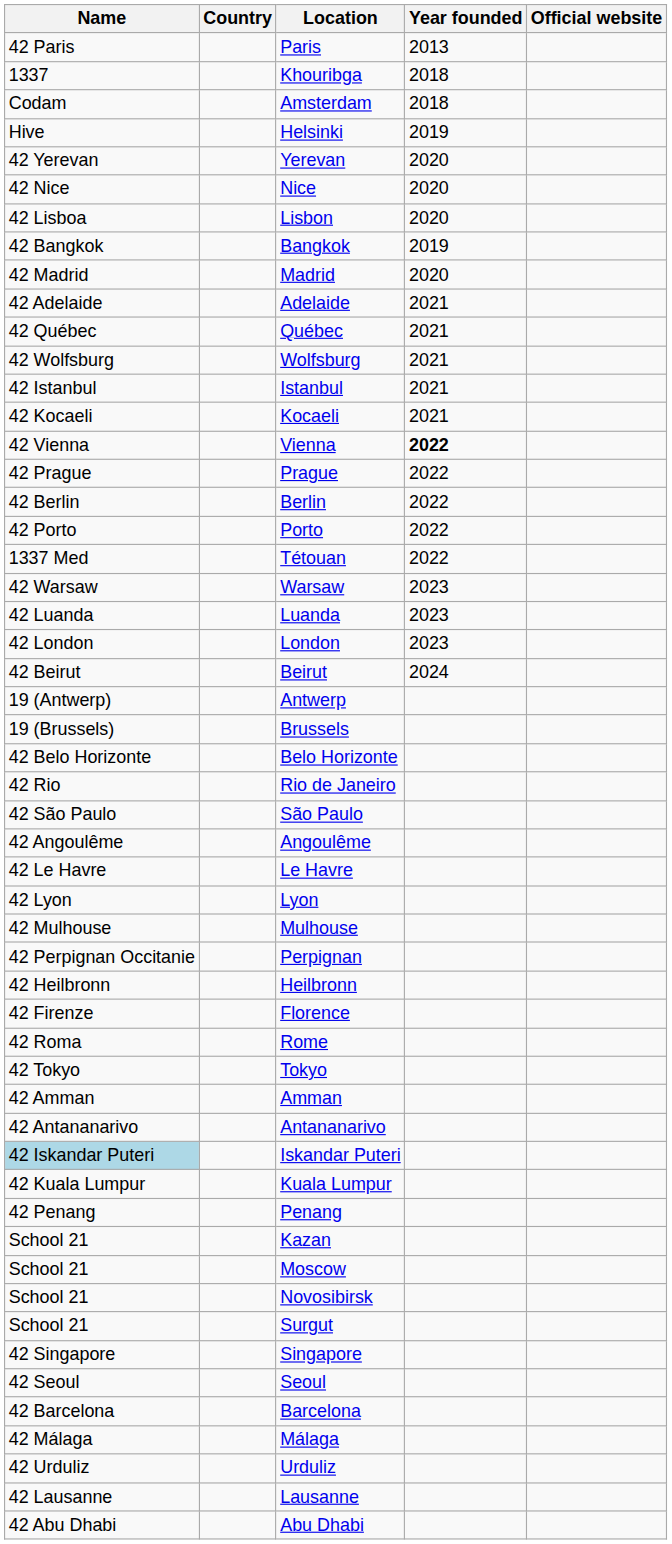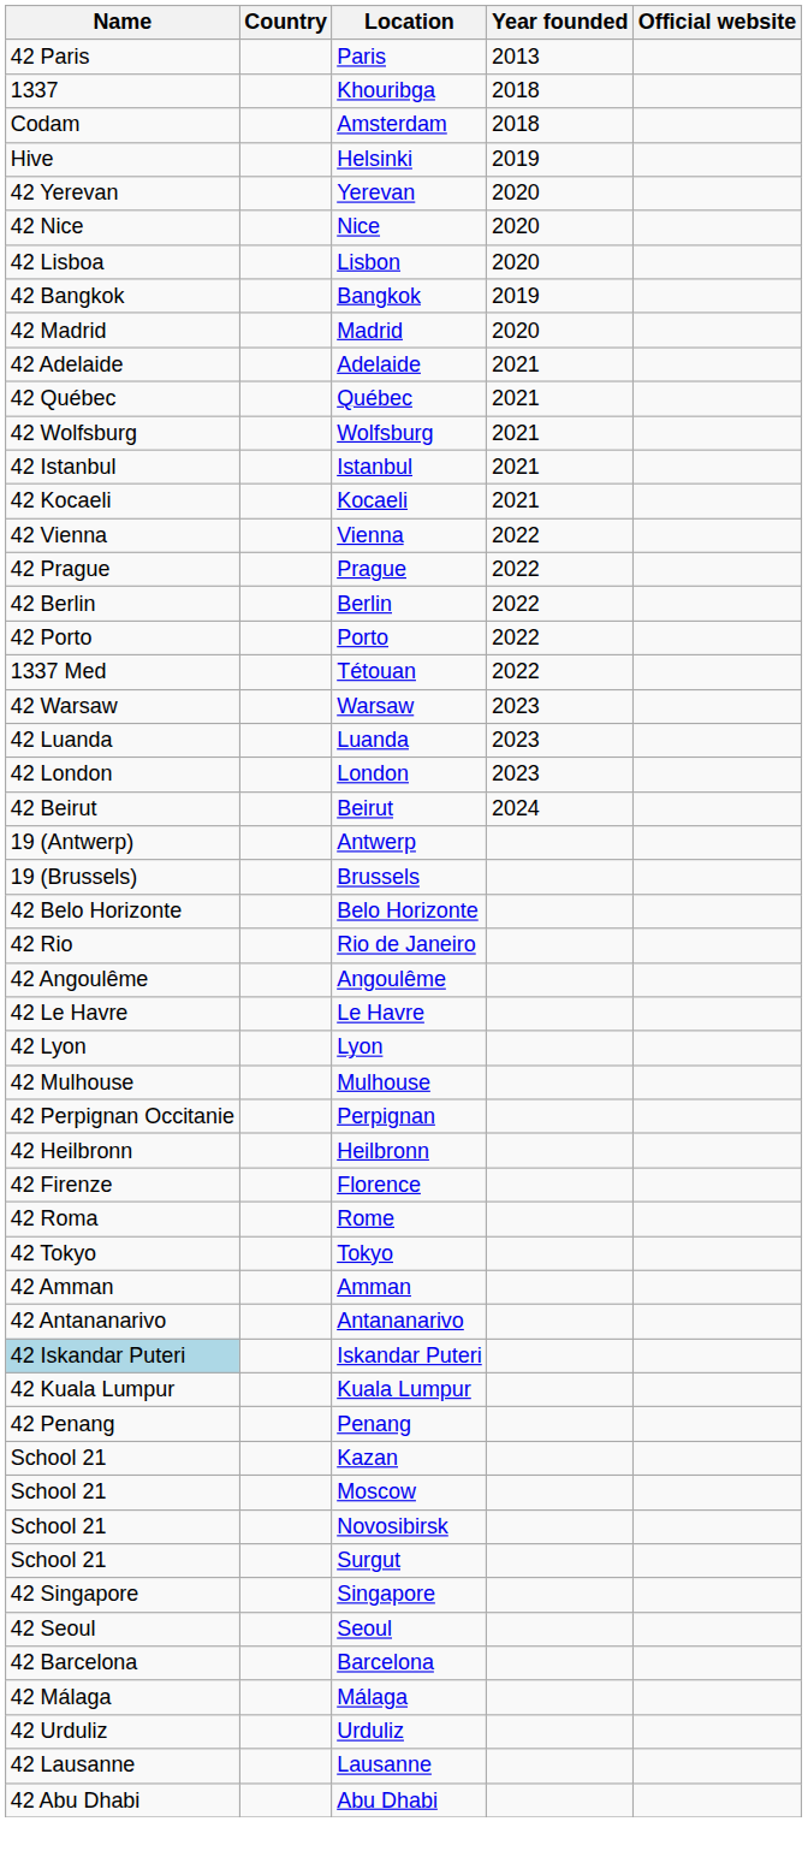 <table class="wikitable sortable static-row-numbers">
 <tr>
 <th>Name</th>
 <th>Country</th>
 <th>Location</th>
 <th>Year founded</th>
 <th>Official website</th>
 </tr>
 <tr>
 <td>42 Paris</td>
 <td></td>
 <td><a href='#'>Paris</a></td>
 <td>2013</td>
 <td></td>
 </tr>
 <tr>
 <td>1337</td>
 <td></td>
 <td><a href='#'>Khouribga</a></td>
 <td>2018</td>
 <td></td>
 </tr>
 <tr>
 <td>Codam</td>
 <td></td>
 <td><a href='#'>Amsterdam</a></td>
 <td>2018</td>
 <td></td>
 </tr>
 <tr>
 <td>Hive</td>
 <td></td>
 <td><a href='#'>Helsinki</a></td>
 <td>2019</td>
 <td></td>
 </tr>
 <tr>
 <td>42 Yerevan</td>
 <td></td>
 <td><a href='#'>Yerevan</a></td>
 <td>2020</td>
 <td></td>
 </tr>
 <tr>
 <td>42 Nice</td>
 <td></td>
 <td><a href='#'>Nice</a></td>
 <td>2020</td>
 <td></td>
 </tr>
 <tr>
 <td>42 Lisboa</td>
 <td></td>
 <td><a href='#'>Lisbon</a></td>
 <td>2020</td>
 <td></td>
 </tr>
 <tr>
 <td>42 Bangkok</td>
 <td></td>
 <td><a href='#'>Bangkok</a></td>
 <td>2019</td>
 <td></td>
 </tr>
 <tr>
 <td>42 Madrid</td>
 <td></td>
 <td><a href='#'>Madrid</a></td>
 <td>2020</td>
 <td></td>
 </tr>
 <tr>
 <td>42 Adelaide</td>
 <td></td>
 <td><a href='#'>Adelaide</a></td>
 <td>2021</td>
 <td></td>
 </tr>
 <tr>
 <td>42 Québec</td>
 <td></td>
 <td><a href='#'>Québec</a></td>
 <td>2021</td>
 <td></td>
 </tr>
 <tr>
 <td>42 Wolfsburg</td>
 <td></td>
 <td><a href='#'>Wolfsburg</a></td>
 <td>2021</td>
 <td></td>
 </tr>
 <tr>
 <td>42 Istanbul</td>
 <td></td>
 <td><a href='#'>Istanbul</a></td>
 <td>2021</td>
 <td></td>
 </tr>
 <tr>
 <td>42 Kocaeli</td>
 <td></td>
 <td><a href='#'>Kocaeli</a></td>
 <td>2021</td>
 <td></td>
 </tr>
 <tr>
 <td>42 Vienna</td>
 <td></td>
 <td><a href='#'>Vienna</a></td>
-<td><strong>2022</strong></td>
+<td>2022</td>
 <td></td>
 </tr>
 <tr>
 <td>42 Prague</td>
 <td></td>
 <td><a href='#'>Prague</a></td>
 <td>2022</td>
 <td></td>
 </tr>
 <tr>
 <td>42 Berlin</td>
 <td></td>
 <td><a href='#'>Berlin</a></td>
 <td>2022</td>
 <td></td>
 </tr>
 <tr>
 <td>42 Porto</td>
 <td></td>
 <td><a href='#'>Porto</a></td>
 <td>2022</td>
 <td></td>
 </tr>
 <tr>
 <td>1337 Med</td>
 <td></td>
 <td><a href='#'>Tétouan</a></td>
 <td>2022</td>
 <td></td>
 </tr>
 <tr>
 <td>42 Warsaw</td>
 <td></td>
 <td><a href='#'>Warsaw</a></td>
 <td>2023</td>
 <td></td>
 </tr>
 <tr>
 <td>42 Luanda</td>
 <td></td>
 <td><a href='#'>Luanda</a></td>
 <td>2023</td>
 <td></td>
 </tr>
 <tr>
 <td>42 London</td>
 <td></td>
 <td><a href='#'>London</a></td>
 <td>2023</td>
 <td></td>
 </tr>
 <tr>
 <td>42 Beirut</td>
 <td></td>
 <td><a href='#'>Beirut</a></td>
 <td>2024</td>
 <td></td>
 </tr>
 <tr>
 <td>19 (Antwerp)</td>
 <td></td>
 <td><a href='#'>Antwerp</a></td>
 <td></td>
 <td></td>
 </tr>
 <tr>
 <td>19 (Brussels)</td>
 <td></td>
 <td><a href='#'>Brussels</a></td>
 <td></td>
 <td></td>
 </tr>
 <tr>
 <td>42 Belo Horizonte</td>
 <td></td>
 <td><a href='#'>Belo Horizonte</a></td>
 <td></td>
 <td></td>
 </tr>
 <tr>
 <td>42 Rio</td>
 <td></td>
 <td><a href='#'>Rio de Janeiro</a></td>
-<td></td>
-<td></td>
-</tr>
-<tr>
-<td>42 São Paulo</td>
-<td></td>
-<td><a href='#'>São Paulo</a></td>
 <td></td>
 <td></td>
 </tr>
 <tr>
 <td>42 Angoulême</td>
 <td></td>
 <td><a href='#'>Angoulême</a></td>
 <td></td>
 <td></td>
 </tr>
 <tr>
 <td>42 Le Havre</td>
 <td></td>
 <td><a href='#'>Le Havre</a></td>
 <td></td>
 <td></td>
 </tr>
 <tr>
 <td>42 Lyon</td>
 <td></td>
 <td><a href='#'>Lyon</a></td>
 <td></td>
 <td></td>
 </tr>
 <tr>
 <td>42 Mulhouse</td>
 <td></td>
 <td><a href='#'>Mulhouse</a></td>
 <td></td>
 <td></td>
 </tr>
 <tr>
 <td>42 Perpignan Occitanie</td>
 <td></td>
 <td><a href='#'>Perpignan</a></td>
 <td></td>
 <td></td>
 </tr>
 <tr>
 <td>42 Heilbronn</td>
 <td></td>
 <td><a href='#'>Heilbronn</a></td>
 <td></td>
 <td></td>
 </tr>
 <tr>
 <td>42 Firenze</td>
 <td></td>
 <td><a href='#'>Florence</a></td>
 <td></td>
 <td></td>
 </tr>
 <tr>
 <td>42 Roma</td>
 <td></td>
 <td><a href='#'>Rome</a></td>
 <td></td>
 <td></td>
 </tr>
 <tr>
 <td>42 Tokyo</td>
 <td></td>
 <td><a href='#'>Tokyo</a></td>
 <td></td>
 <td></td>
 </tr>
 <tr>
 <td>42 Amman</td>
 <td></td>
 <td><a href='#'>Amman</a></td>
 <td></td>
 <td></td>
 </tr>
 <tr>
 <td>42 Antananarivo</td>
 <td></td>
 <td><a href='#'>Antananarivo</a></td>
 <td></td>
 <td></td>
 </tr>
 <tr>
 <td style="background: lightblue;">42 Iskandar Puteri</td>
 <td></td>
 <td><a href='#'>Iskandar Puteri</a></td>
 <td></td>
 <td></td>
 </tr>
 <tr>
 <td>42 Kuala Lumpur</td>
 <td></td>
 <td><a href='#'>Kuala Lumpur</a></td>
 <td></td>
 <td></td>
 </tr>
 <tr>
 <td>42 Penang</td>
 <td></td>
 <td><a href='#'>Penang</a></td>
 <td></td>
 <td></td>
 </tr>
 <tr>
 <td>School 21</td>
 <td></td>
 <td><a href='#'>Kazan</a></td>
 <td></td>
 <td></td>
 </tr>
 <tr>
 <td>School 21</td>
 <td></td>
 <td><a href='#'>Moscow</a></td>
 <td></td>
 <td></td>
 </tr>
 <tr>
 <td>School 21</td>
 <td></td>
 <td><a href='#'>Novosibirsk</a></td>
 <td></td>
 <td></td>
 </tr>
 <tr>
 <td>School 21</td>
 <td></td>
 <td><a href='#'>Surgut</a></td>
 <td></td>
 <td></td>
 </tr>
 <tr>
 <td>42 Singapore</td>
 <td></td>
 <td><a href='#'>Singapore</a></td>
 <td></td>
 <td></td>
 </tr>
 <tr>
 <td>42 Seoul</td>
 <td></td>
 <td><a href='#'>Seoul</a></td>
 <td></td>
 <td></td>
 </tr>
 <tr>
 <td>42 Barcelona</td>
 <td></td>
 <td><a href='#'>Barcelona</a></td>
 <td></td>
 <td></td>
 </tr>
 <tr>
 <td>42 Málaga</td>
 <td></td>
 <td><a href='#'>Málaga</a></td>
 <td></td>
 <td></td>
 </tr>
 <tr>
 <td>42 Urduliz</td>
 <td></td>
 <td><a href='#'>Urduliz</a></td>
 <td></td>
 <td></td>
 </tr>
 <tr>
 <td>42 Lausanne</td>
 <td></td>
 <td><a href='#'>Lausanne</a></td>
 <td></td>
 <td></td>
 </tr>
 <tr>
 <td>42 Abu Dhabi</td>
 <td></td>
 <td><a href='#'>Abu Dhabi</a></td>
 <td></td>
 <td></td>
 </tr>
 </table>
